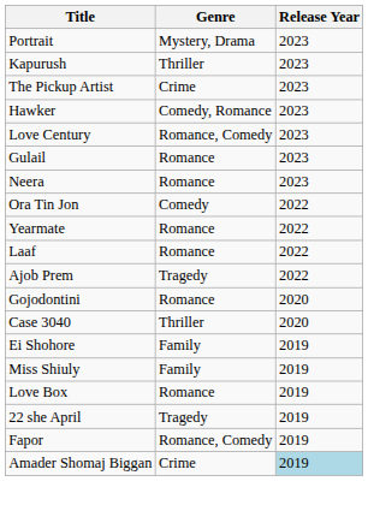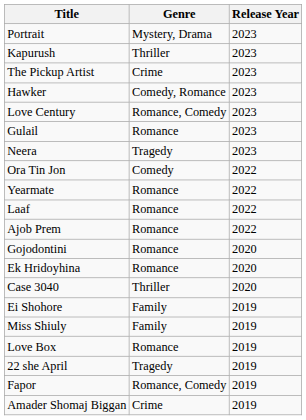 <table class="wikitable">
 <tr>
 <th>Title</th>
 <th>Genre</th>
 <th>Release Year</th>
 </tr>
 <tr>
 <td>Portrait</td>
 <td>Mystery, Drama</td>
 <td>2023</td>
 </tr>
 <tr>
 <td>Kapurush</td>
 <td>Thriller</td>
 <td>2023</td>
 </tr>
 <tr>
 <td>The Pickup Artist</td>
 <td>Crime</td>
 <td>2023</td>
 </tr>
 <tr>
 <td>Hawker</td>
 <td>Comedy, Romance</td>
 <td>2023</td>
 </tr>
 <tr>
 <td>Love Century</td>
 <td>Romance, Comedy</td>
 <td>2023</td>
 </tr>
 <tr>
 <td>Gulail</td>
 <td>Romance</td>
 <td>2023</td>
 </tr>
 <tr>
 <td>Neera</td>
-<td>Romance</td>
+<td>Tragedy</td>
 <td>2023</td>
 </tr>
 <tr>
 <td>Ora Tin Jon</td>
 <td>Comedy</td>
 <td>2022</td>
 </tr>
 <tr>
 <td>Yearmate</td>
 <td>Romance</td>
 <td>2022</td>
 </tr>
 <tr>
 <td>Laaf</td>
 <td>Romance</td>
 <td>2022</td>
 </tr>
 <tr>
 <td>Ajob Prem</td>
-<td>Tragedy</td>
+<td>Romance</td>
 <td>2022</td>
 </tr>
 <tr>
 <td>Gojodontini</td>
+<td>Romance</td>
+<td>2020</td>
+</tr>
+<tr>
+<td>Ek Hridoyhina</td>
 <td>Romance</td>
 <td>2020</td>
 </tr>
 <tr>
 <td>Case 3040</td>
 <td>Thriller</td>
 <td>2020</td>
 </tr>
 <tr>
 <td>Ei Shohore</td>
 <td>Family</td>
 <td>2019</td>
 </tr>
 <tr>
 <td>Miss Shiuly</td>
 <td>Family</td>
 <td>2019</td>
 </tr>
 <tr>
 <td>Love Box</td>
 <td>Romance</td>
 <td>2019</td>
 </tr>
 <tr>
 <td>22 she April</td>
 <td>Tragedy</td>
 <td>2019</td>
 </tr>
 <tr>
 <td>Fapor</td>
 <td>Romance, Comedy</td>
 <td>2019</td>
 </tr>
 <tr>
 <td>Amader Shomaj Biggan</td>
 <td>Crime</td>
-<td style="background: lightblue;">2019</td>
+<td>2019</td>
 </tr>
 </table>
